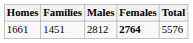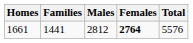 <table class="wikitable">
 <tr>
 <th>Homes</th>
 <th>Families</th>
 <th>Males</th>
 <th>Females</th>
 <th>Total</th>
 </tr>
 <tr>
 <td>1661</td>
-<td>1451</td>
+<td>1441</td>
 <td>2812</td>
 <td><strong>2764</strong></td>
 <td>5576</td>
 </tr>
 </table>
